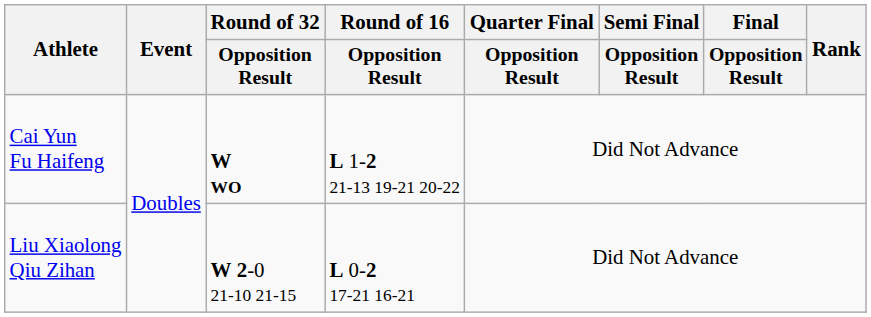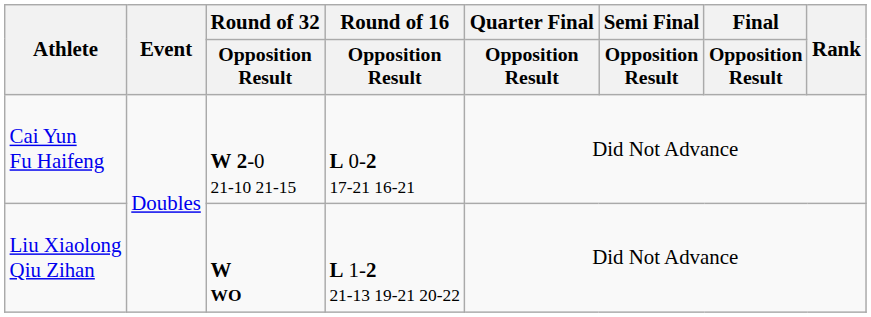 <table class="wikitable" style="font-size:90%">
 <tr>
 <th rowspan=2>Athlete</th>
 <th rowspan=2>Event</th>
 <th>Round of 32</th>
 <th>Round of 16</th>
 <th>Quarter Final</th>
 <th>Semi Final</th>
 <th>Final</th>
 <th rowspan=2>Rank</th>
 </tr>
 <tr style="font-size:95%">
 <th>Opposition<br>Result</th>
 <th>Opposition<br>Result</th>
 <th>Opposition<br>Result</th>
 <th>Opposition<br>Result</th>
 <th>Opposition<br>Result</th>
 </tr>
 <tr>
 <td><a href='#'>Cai Yun</a><br><a href='#'>Fu Haifeng</a></td>
 <td rowspan=2><a href='#'>Doubles</a></td>
+<td><br><br><strong>W</strong> <strong>2</strong>-0<br><small>21-10 21-15</small></td>
+<td><br><br><strong>L</strong> 0-<strong>2</strong><br><small>17-21 16-21</small></td>
+<td colspan="4" style="text-align:center;">Did Not Advance</td>
+</tr>
+<tr>
+<td><a href='#'>Liu Xiaolong</a><br><a href='#'>Qiu Zihan</a></td>
 <td><br><br><strong>W</strong><br><small><strong>WO</strong></small></td>
 <td><br><br><strong>L</strong> 1-<strong>2</strong><br><small>21-13 19-21 20-22</small></td>
 <td colspan="4" style="text-align:center;">Did Not Advance</td>
 </tr>
-<tr>
-<td><a href='#'>Liu Xiaolong</a><br><a href='#'>Qiu Zihan</a></td>
-<td><br><br><strong>W</strong> <strong>2</strong>-0<br><small>21-10 21-15</small></td>
-<td><br><br><strong>L</strong> 0-<strong>2</strong><br><small>17-21 16-21</small></td>
-<td colspan="4" style="text-align:center;">Did Not Advance</td>
-</tr>
 </table>
